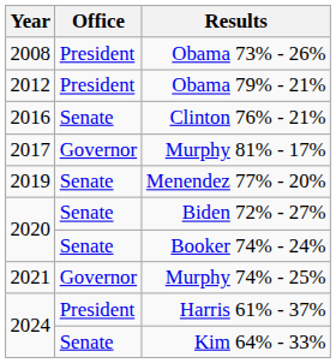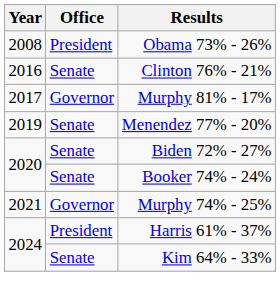 <table class=wikitable>
 <tr>
 <th>Year</th>
 <th>Office</th>
 <th>Results</th>
 </tr>
 <tr>
 <td>2008</td>
 <td><a href='#'>President</a></td>
 <td align="right" ><a href='#'>Obama</a> 73% - 26%</td>
-</tr>
-<tr>
-<td>2012</td>
-<td><a href='#'>President</a></td>
-<td align="right" ><a href='#'>Obama</a> 79% - 21%</td>
 </tr>
 <tr>
 <td>2016</td>
 <td><a href='#'>Senate</a></td>
 <td align="right" ><a href='#'>Clinton</a> 76% - 21%</td>
 </tr>
 <tr>
 <td>2017</td>
 <td><a href='#'>Governor</a></td>
 <td align="right" ><a href='#'>Murphy</a> 81% - 17%</td>
 </tr>
 <tr>
 <td>2019</td>
 <td><a href='#'>Senate</a></td>
 <td align="right" ><a href='#'>Menendez</a> 77% - 20%</td>
 </tr>
 <tr>
 <td rowspan=2>2020</td>
 <td><a href='#'>Senate</a></td>
 <td align="right" ><a href='#'>Biden</a> 72% - 27%</td>
 </tr>
 <tr>
 <td><a href='#'>Senate</a></td>
 <td align="right" ><a href='#'>Booker</a> 74% - 24%</td>
 </tr>
 <tr>
 <td>2021</td>
 <td><a href='#'>Governor</a></td>
 <td align="right" ><a href='#'>Murphy</a> 74% - 25%</td>
 </tr>
 <tr>
 <td rowspan=2>2024</td>
 <td><a href='#'>President</a></td>
 <td align="right" ><a href='#'>Harris</a> 61% - 37%</td>
 </tr>
 <tr>
 <td><a href='#'>Senate</a></td>
 <td align="right" ><a href='#'>Kim</a> 64% - 33%</td>
 </tr>
 </table>
